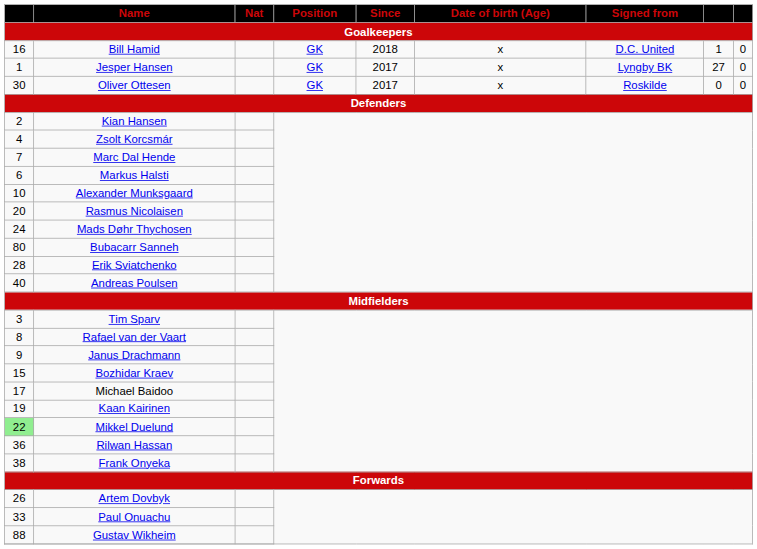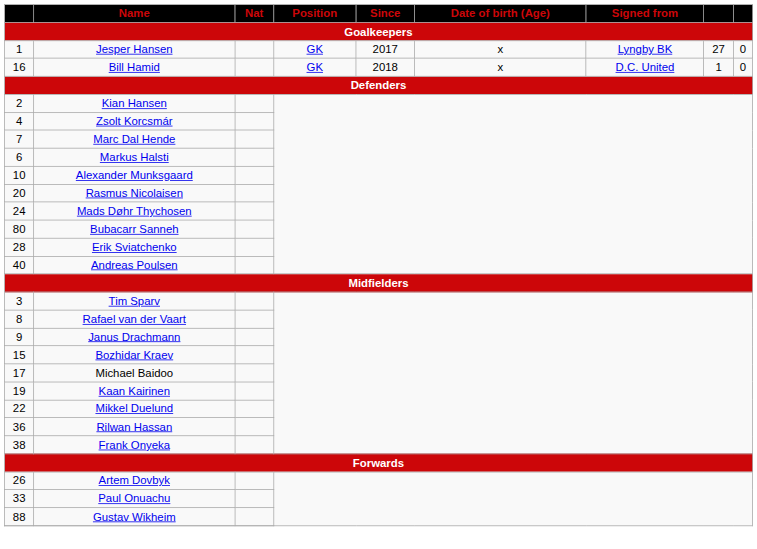 <table class="wikitable" style="text-align:center; font-size:90%; width:75%;">
 <tr>
 <th style="background:#000000; color:#cc0609; text-align:center;"></th>
 <th style="background:#000000; color:#cc0609; text-align:center;">Name</th>
 <th style="background:#000000; color:#cc0609; text-align:center;">Nat</th>
 <th style="background:#000000; color:#cc0609; text-align:center;">Position</th>
 <th style="background:#000000; color:#cc0609; text-align:center;">Since</th>
 <th style="background:#000000; color:#cc0609; text-align:center;">Date of birth (Age)</th>
 <th style="background:#000000; color:#cc0609; text-align:center;">Signed from</th>
 <th style="background:#000000; color:#cc0609; text-align:center;"></th>
 <th style="background:#000000; color:#cc0609; text-align:center;"></th>
 </tr>
 <tr>
 <th colspan="9" style="background:#cc0609; color:white; text-align:center;">Goalkeepers</th>
 </tr>
 <tr>
-<td>16</td>
-<td><a href='#'>Bill Hamid</a></td>
-<td></td>
-<td><a href='#'>GK</a></td>
-<td>2018</td>
-<td>x</td>
-<td> <a href='#'>D.C. United</a></td>
-<td>1</td>
-<td>0</td>
-</tr>
-<tr>
 <td>1</td>
 <td><a href='#'>Jesper Hansen</a></td>
 <td></td>
 <td><a href='#'>GK</a></td>
 <td>2017</td>
 <td>x</td>
 <td> <a href='#'>Lyngby BK</a></td>
 <td>27</td>
 <td>0</td>
 </tr>
 <tr>
-<td>30</td>
-<td><a href='#'>Oliver Ottesen</a></td>
+<td>16</td>
+<td><a href='#'>Bill Hamid</a></td>
 <td></td>
 <td><a href='#'>GK</a></td>
-<td>2017</td>
+<td>2018</td>
 <td>x</td>
-<td> <a href='#'>Roskilde</a></td>
-<td>0</td>
+<td> <a href='#'>D.C. United</a></td>
+<td>1</td>
 <td>0</td>
 </tr>
 <tr>
 <th colspan="9" style="background:#cc0609; color:white; text-align:center;">Defenders</th>
 </tr>
 <tr>
 <td>2</td>
 <td><a href='#'>Kian Hansen</a></td>
 <td></td>
 </tr>
 <tr>
 <td>4</td>
 <td><a href='#'>Zsolt Korcsmár</a></td>
 <td></td>
 </tr>
 <tr>
 <td>7</td>
 <td><a href='#'>Marc Dal Hende</a></td>
 <td></td>
 </tr>
 <tr>
 <td>6</td>
 <td><a href='#'>Markus Halsti</a></td>
 <td></td>
 </tr>
 <tr>
 <td>10</td>
 <td><a href='#'>Alexander Munksgaard</a></td>
 <td></td>
 </tr>
 <tr>
 <td>20</td>
 <td><a href='#'>Rasmus Nicolaisen</a></td>
 <td></td>
 </tr>
 <tr>
 <td>24</td>
 <td><a href='#'>Mads Døhr Thychosen</a></td>
 <td></td>
 </tr>
 <tr>
 <td>80</td>
 <td><a href='#'>Bubacarr Sanneh</a></td>
 <td></td>
 </tr>
 <tr>
 <td>28</td>
 <td><a href='#'>Erik Sviatchenko</a></td>
 <td></td>
 </tr>
 <tr>
 <td>40</td>
 <td><a href='#'>Andreas Poulsen</a></td>
 <td></td>
 </tr>
 <tr>
 <th colspan="9" style="background:#cc0609; color:white; text-align:center;">Midfielders</th>
 </tr>
 <tr>
 <td>3</td>
 <td><a href='#'>Tim Sparv</a></td>
 <td></td>
 </tr>
 <tr>
 <td>8</td>
 <td><a href='#'>Rafael van der Vaart</a></td>
 <td></td>
 </tr>
 <tr>
 <td>9</td>
 <td><a href='#'>Janus Drachmann</a></td>
 <td></td>
 </tr>
 <tr>
 <td>15</td>
 <td><a href='#'>Bozhidar Kraev</a></td>
 <td></td>
 </tr>
 <tr>
 <td>17</td>
 <td>Michael Baidoo</td>
 <td></td>
 </tr>
 <tr>
 <td>19</td>
 <td><a href='#'>Kaan Kairinen</a></td>
 <td></td>
 </tr>
 <tr>
-<td style="background: lightgreen;">22</td>
+<td>22</td>
 <td><a href='#'>Mikkel Duelund</a></td>
 <td></td>
 </tr>
 <tr>
 <td>36</td>
 <td><a href='#'>Rilwan Hassan</a></td>
 <td></td>
 </tr>
 <tr>
 <td>38</td>
 <td><a href='#'>Frank Onyeka</a></td>
 <td></td>
 </tr>
 <tr>
 <th colspan="9" style="background:#cc0609; color:white; text-align:center;">Forwards</th>
 </tr>
 <tr>
 <td>26</td>
 <td><a href='#'>Artem Dovbyk</a></td>
 <td></td>
 </tr>
 <tr>
 <td>33</td>
 <td><a href='#'>Paul Onuachu</a></td>
 <td></td>
 </tr>
 <tr>
 <td>88</td>
 <td><a href='#'>Gustav Wikheim</a></td>
 <td></td>
 </tr>
 <tr>
 </tr>
 </table>
